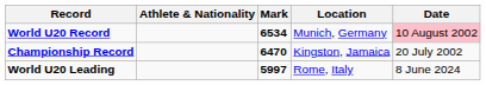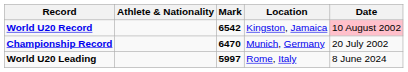 <table class="wikitable">
 <tr>
 <th scope="col">Record</th>
 <th scope="col">Athlete & Nationality</th>
 <th scope="col">Mark</th>
 <th scope="col">Location</th>
 <th scope="col">Date</th>
 </tr>
 <tr>
 <td><strong><a href='#'>World U20 Record</a></strong></td>
 <td></td>
-<td><strong>6534</strong></td>
-<td><a href='#'>Munich</a>, <a href='#'>Germany</a></td>
+<td><strong>6542</strong></td>
+<td><a href='#'>Kingston</a>, <a href='#'>Jamaica</a></td>
 <td style="background: pink;">10 August 2002</td>
 </tr>
 <tr>
 <td><strong><a href='#'>Championship Record</a></strong></td>
 <td></td>
 <td><strong>6470</strong></td>
-<td><a href='#'>Kingston</a>, <a href='#'>Jamaica</a></td>
+<td><a href='#'>Munich</a>, <a href='#'>Germany</a></td>
 <td>20 July 2002</td>
 </tr>
 <tr>
 <td><strong>World U20 Leading</strong></td>
 <td></td>
 <td><strong>5997</strong></td>
 <td><a href='#'>Rome</a>, <a href='#'>Italy</a></td>
 <td>8 June 2024</td>
 </tr>
 </table>
